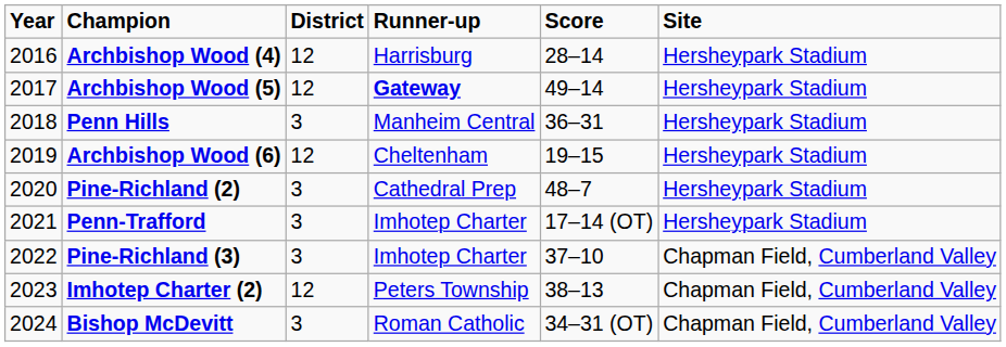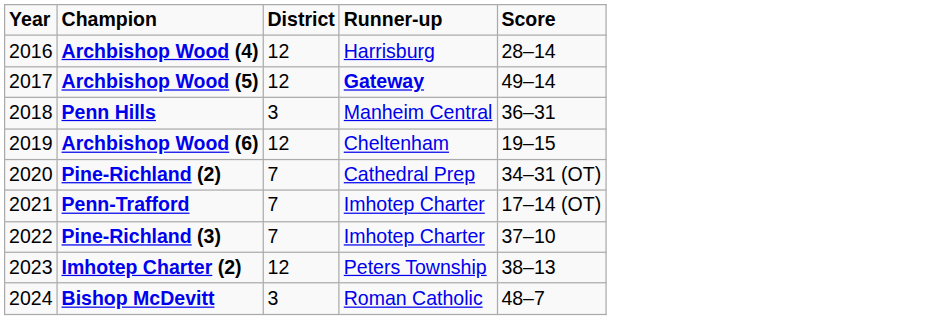 <table class="wikitable sortable">
 <tr>
 <td><strong>Year</strong></td>
 <td><strong>Champion</strong></td>
 <td><strong>District</strong></td>
 <td><strong>Runner-up</strong></td>
 <td><strong>Score</strong></td>
-<td><strong>Site</strong></td>
 </tr>
 <tr>
 <td>2016</td>
 <td><strong><a href='#'>Archbishop Wood</a> (4)</strong></td>
 <td>12</td>
 <td><a href='#'>Harrisburg</a></td>
 <td>28–14</td>
-<td><a href='#'>Hersheypark Stadium</a></td>
 </tr>
 <tr>
 <td>2017</td>
 <td><strong><a href='#'>Archbishop Wood</a> (5)</strong></td>
 <td>12</td>
 <td><strong><a href='#'>Gateway</a></strong></td>
 <td>49–14</td>
-<td><a href='#'>Hersheypark Stadium</a></td>
 </tr>
 <tr>
 <td>2018</td>
 <td><strong><a href='#'>Penn Hills</a></strong></td>
 <td>3</td>
 <td><a href='#'>Manheim Central</a></td>
 <td>36–31</td>
-<td><a href='#'>Hersheypark Stadium</a></td>
 </tr>
 <tr>
 <td>2019</td>
 <td><strong><a href='#'>Archbishop Wood</a> (6)</strong></td>
 <td>12</td>
 <td><a href='#'>Cheltenham</a></td>
 <td>19–15</td>
-<td><a href='#'>Hersheypark Stadium</a></td>
 </tr>
 <tr>
 <td>2020</td>
 <td><a href='#'><strong>Pine-Richland</strong></a> <strong>(2)</strong></td>
-<td>3</td>
+<td>7</td>
 <td><a href='#'>Cathedral Prep</a></td>
-<td>48–7</td>
-<td><a href='#'>Hersheypark Stadium</a></td>
+<td>34–31 (OT)</td>
 </tr>
 <tr>
 <td>2021</td>
 <td><strong><a href='#'>Penn-Trafford</a></strong></td>
-<td>3</td>
+<td>7</td>
 <td><a href='#'>Imhotep Charter</a></td>
 <td>17–14 (OT)</td>
-<td><a href='#'>Hersheypark Stadium</a></td>
 </tr>
 <tr>
 <td>2022</td>
 <td><a href='#'><strong>Pine-Richland</strong></a> <strong>(3)</strong></td>
-<td>3</td>
+<td>7</td>
 <td><a href='#'>Imhotep Charter</a></td>
 <td>37–10</td>
-<td>Chapman Field, <a href='#'>Cumberland Valley</a></td>
 </tr>
 <tr>
 <td>2023</td>
 <td><a href='#'><strong>Imhotep Charter</strong></a> <strong>(2)</strong></td>
 <td>12</td>
 <td><a href='#'>Peters Township</a></td>
 <td>38–13</td>
-<td>Chapman Field, <a href='#'>Cumberland Valley</a></td>
 </tr>
 <tr>
 <td>2024</td>
 <td><strong><a href='#'>Bishop McDevitt</a></strong></td>
 <td>3</td>
 <td><a href='#'>Roman Catholic</a></td>
-<td>34–31 (OT)</td>
-<td>Chapman Field, <a href='#'>Cumberland Valley</a></td>
+<td>48–7</td>
 </tr>
 </table>
